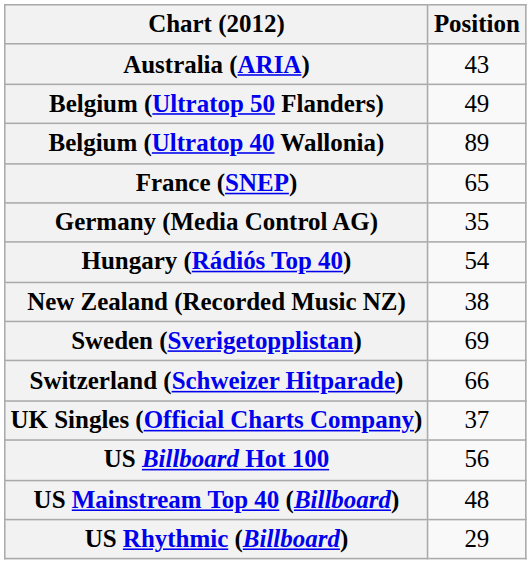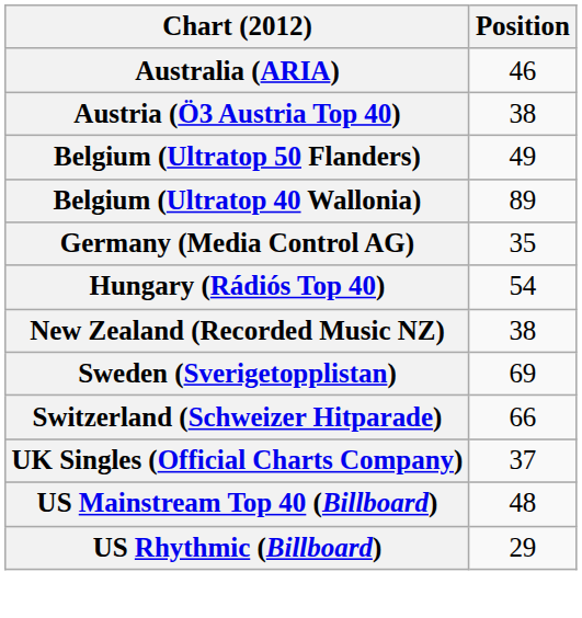 <table class="wikitable plainrowheaders sortable" style="text-align:center">
 <tr>
 <th scope="col">Chart (2012)</th>
 <th scope="col">Position</th>
 </tr>
 <tr>
 <th scope="row">Australia (<a href='#'>ARIA</a>)</th>
-<td style="text-align:center;">43</td>
+<td style="text-align:center;">46</td>
+</tr>
+<tr>
+<th scope="row">Austria (<a href='#'>Ö3 Austria Top 40</a>)</th>
+<td style="text-align:center;">38</td>
 </tr>
 <tr>
 <th scope="row">Belgium (<a href='#'>Ultratop 50</a> Flanders)</th>
 <td style="text-align:center;">49</td>
 </tr>
 <tr>
 <th scope="row">Belgium (<a href='#'>Ultratop 40</a> Wallonia)</th>
 <td style="text-align:center;">89</td>
-</tr>
-<tr>
-<th scope="row">France (<a href='#'>SNEP</a>)</th>
-<td style="text-align:center;">65</td>
 </tr>
 <tr>
 <th scope="row">Germany (Media Control AG)</th>
 <td style="text-align:center;">35</td>
 </tr>
 <tr>
 <th scope="row">Hungary (<a href='#'>Rádiós Top 40</a>)</th>
 <td style="text-align:center;">54</td>
 </tr>
 <tr>
 <th scope="row">New Zealand (Recorded Music NZ)</th>
 <td>38</td>
 </tr>
 <tr>
 <th scope="row">Sweden (<a href='#'>Sverigetopplistan</a>)</th>
 <td style="text-align:center;">69</td>
 </tr>
 <tr>
 <th scope="row">Switzerland (<a href='#'>Schweizer Hitparade</a>)</th>
 <td style="text-align:center;">66</td>
 </tr>
 <tr>
 <th scope="row">UK Singles (<a href='#'>Official Charts Company</a>)</th>
 <td style="text-align:center;">37</td>
 </tr>
 <tr>
-<th scope="row">US <a href='#'><em>Billboard</em> Hot 100</a></th>
-<td style="text-align:center;">56</td>
-</tr>
-<tr>
 <th scope="row">US <a href='#'>Mainstream Top 40</a> (<a href='#'><em>Billboard</em></a>)</th>
 <td style="text-align:center;">48</td>
 </tr>
 <tr>
 <th scope="row">US <a href='#'>Rhythmic</a> (<a href='#'><em>Billboard</em></a>)</th>
 <td style="text-align:center;">29</td>
 </tr>
 </table>
